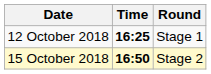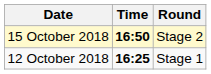 <table class="wikitable">
 <tr>
 <th>Date</th>
 <th>Time</th>
 <th>Round</th>
 </tr>
 <tr>
+<td style=background:lemonchiffon>15 October 2018</td>
+<td style=background:lemonchiffon><strong>16:50</strong></td>
+<td style=background:lemonchiffon>Stage   2</td>
+</tr>
+<tr>
 <td>12 October 2018</td>
 <td><strong>16:25</strong></td>
 <td>Stage 1</td>
 </tr>
-<tr>
-<td style=background:lemonchiffon>15 October 2018</td>
-<td style=background:lemonchiffon><strong>16:50</strong></td>
-<td style=background:lemonchiffon>Stage   2</td>
-</tr>
 </table>
